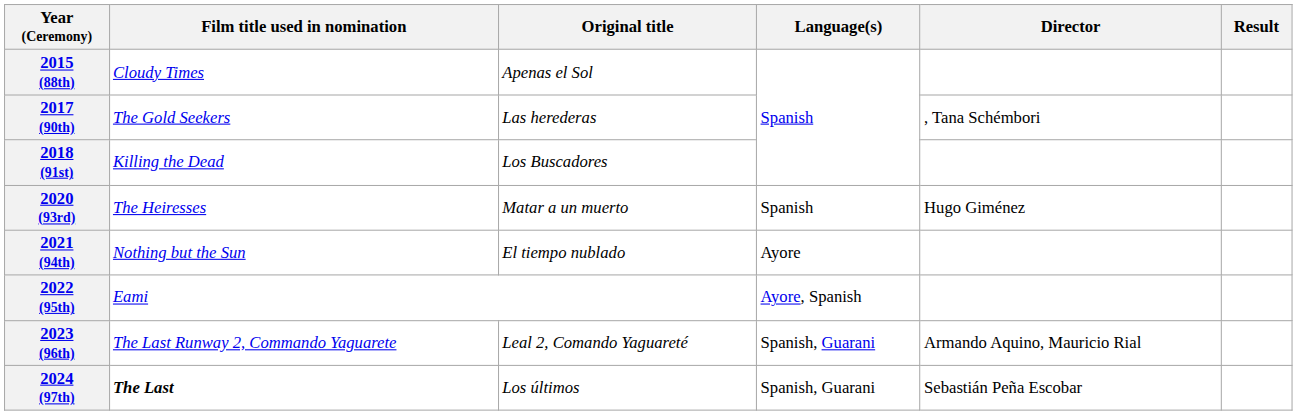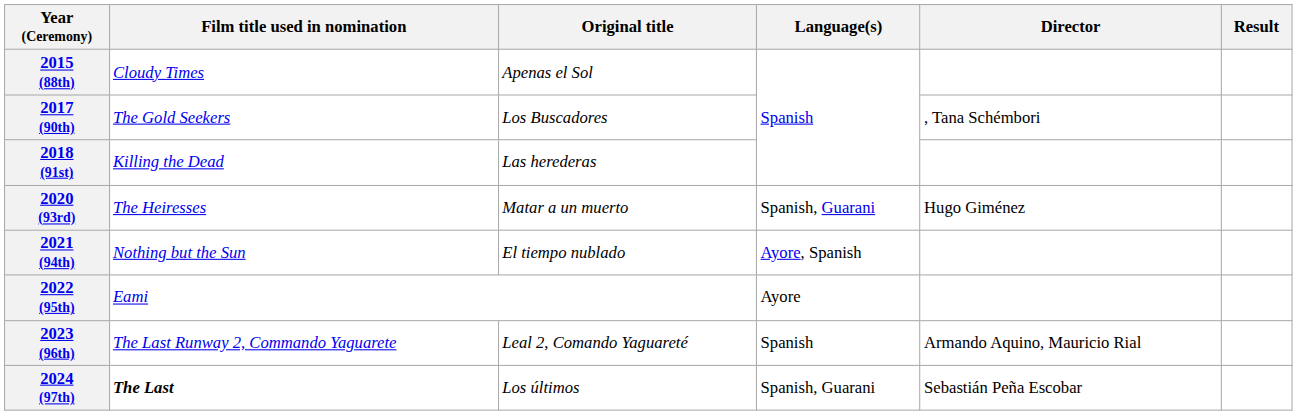 <table class="wikitable sortable" width="98%" style="background:#ffffff;">
 <tr>
 <th>Year<br><small>(Ceremony)</small></th>
 <th>Film title used in nomination</th>
 <th>Original title</th>
 <th>Language(s)</th>
 <th>Director</th>
 <th>Result</th>
 </tr>
 <tr>
 <th align="center"><a href='#'>2015</a><br><small><a href='#'>(88th)</a></small></th>
 <td><em><a href='#'>Cloudy Times</a></em></td>
 <td><em>Apenas el Sol</em></td>
 <td rowspan="3"><a href='#'>Spanish</a></td>
 <td></td>
 <td></td>
 </tr>
 <tr>
 <th align="center"><a href='#'>2017</a><br><small><a href='#'>(90th)</a></small></th>
 <td><em><a href='#'>The Gold Seekers</a></em></td>
-<td><em>Las herederas</em></td>
+<td><em>Los Buscadores</em></td>
 <td>, Tana Schémbori</td>
 <td></td>
 </tr>
 <tr>
 <th align="center"><a href='#'>2018</a><br><small><a href='#'>(91st)</a></small></th>
 <td><em><a href='#'>Killing the Dead</a></em></td>
-<td><em>Los Buscadores</em></td>
+<td><em>Las herederas</em></td>
 <td></td>
 <td></td>
 </tr>
 <tr>
 <th align="center"><a href='#'>2020</a><br><small><a href='#'>(93rd)</a></small></th>
 <td><em><a href='#'>The Heiresses</a></em></td>
 <td><em>Matar a un muerto</em></td>
-<td>Spanish</td>
+<td>Spanish, <a href='#'>Guarani</a></td>
 <td>Hugo Giménez</td>
 <td></td>
 </tr>
 <tr>
 <th align="center"><a href='#'>2021</a><br><small><a href='#'>(94th)</a></small></th>
 <td><em><a href='#'>Nothing but the Sun</a></em></td>
 <td><em>El tiempo nublado</em></td>
-<td>Ayore</td>
+<td><a href='#'>Ayore</a>, Spanish</td>
 <td></td>
 <td></td>
 </tr>
 <tr>
 <th align="center"><a href='#'>2022</a><br><small><a href='#'>(95th)</a></small></th>
 <td colspan="2"><em><a href='#'>Eami</a></em></td>
-<td><a href='#'>Ayore</a>, Spanish</td>
+<td>Ayore</td>
 <td></td>
 <td></td>
 </tr>
 <tr>
 <th align="center"><a href='#'>2023</a><br><small><a href='#'>(96th)</a></small></th>
 <td><em><a href='#'>The Last Runway 2, Commando Yaguarete</a></em></td>
 <td><em>Leal 2, Comando Yaguareté</em></td>
-<td>Spanish, <a href='#'>Guarani</a></td>
+<td>Spanish</td>
 <td>Armando Aquino, Mauricio Rial</td>
 <td></td>
 </tr>
 <tr>
 <th><a href='#'>2024</a><br><small><a href='#'>(97th)</a></small></th>
 <td><strong><em>The Last</em></strong></td>
 <td><em>Los últimos</em></td>
 <td>Spanish, Guarani</td>
 <td>Sebastián Peña Escobar</td>
 <td></td>
 </tr>
 </table>
